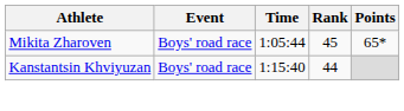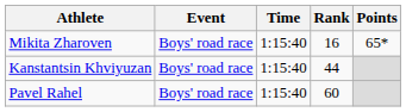 <table class="wikitable" border="1" style="font-size:90%">
 <tr>
 <th>Athlete</th>
 <th>Event</th>
 <th>Time</th>
 <th>Rank</th>
 <th>Points</th>
 </tr>
 <tr>
 <td><a href='#'>Mikita Zharoven</a></td>
 <td><a href='#'>Boys' road race</a></td>
-<td align=center>1:05:44</td>
-<td align=center>45</td>
+<td align=center>1:15:40</td>
+<td align=center>16</td>
 <td align=center>65*</td>
 </tr>
 <tr>
 <td><a href='#'>Kanstantsin Khviyuzan</a></td>
 <td><a href='#'>Boys' road race</a></td>
 <td align=center>1:15:40</td>
 <td align=center>44</td>
 <td bgcolor=#DCDCDC></td>
 </tr>
+<tr>
+<td><a href='#'>Pavel Rahel</a></td>
+<td><a href='#'>Boys' road race</a></td>
+<td align=center>1:15:40</td>
+<td align=center>60</td>
+<td bgcolor=#DCDCDC></td>
+</tr>
 </table>
